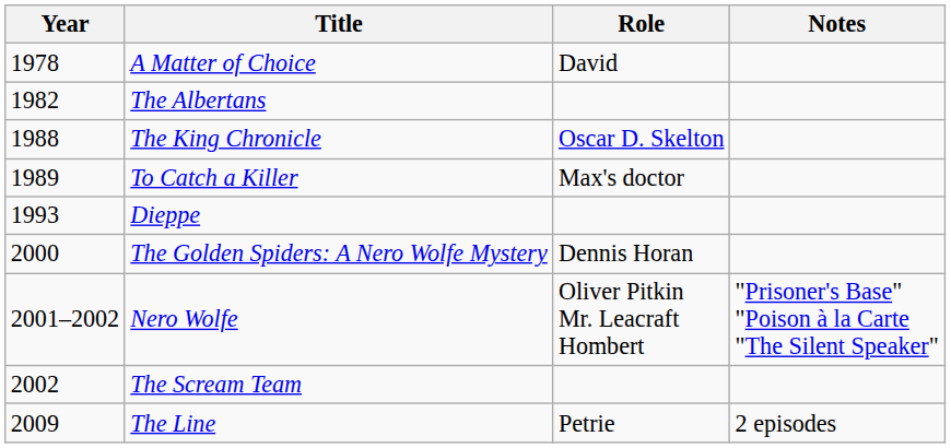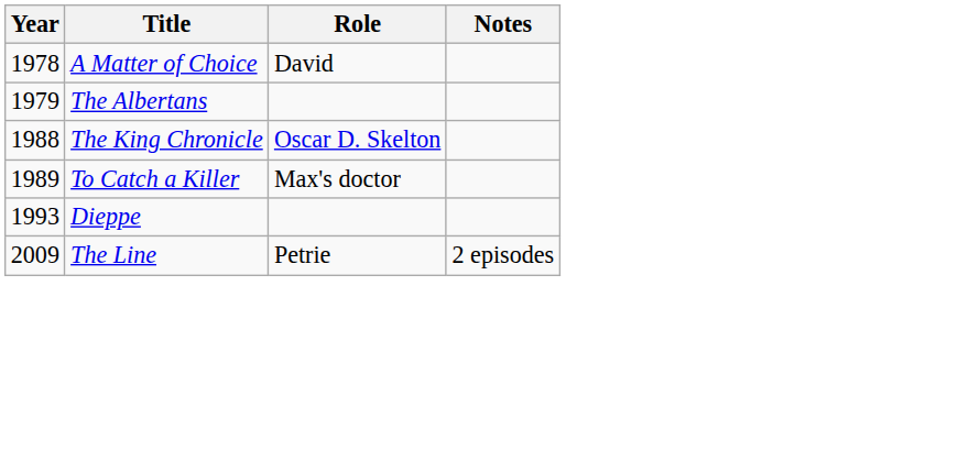 <table class="wikitable sortable">
 <tr>
 <th>Year</th>
 <th>Title</th>
 <th>Role</th>
 <th class="unsortable">Notes</th>
 </tr>
 <tr>
 <td>1978</td>
 <td data-sort-value="Matter of Choice, A"><em><a href='#'>A Matter of Choice</a></em></td>
 <td>David</td>
 <td></td>
 </tr>
 <tr>
-<td>1982</td>
+<td>1979</td>
 <td data-sort-value="Albertans, The"><em><a href='#'>The Albertans</a></em></td>
 <td></td>
 <td></td>
 </tr>
 <tr>
 <td>1988</td>
 <td data-sort-value="King Chronicle, The"><em><a href='#'>The King Chronicle</a></em></td>
 <td><a href='#'>Oscar D. Skelton</a></td>
 <td></td>
 </tr>
 <tr>
 <td>1989</td>
 <td><em><a href='#'>To Catch a Killer</a></em></td>
 <td>Max's doctor</td>
 <td></td>
 </tr>
 <tr>
 <td>1993</td>
 <td><em><a href='#'>Dieppe</a></em></td>
 <td></td>
 <td></td>
 </tr>
 <tr>
-<td>2000</td>
-<td data-sort-value="Golden Spiders: A Nero Wolfe Mystery, The"><em><a href='#'>The Golden Spiders: A Nero Wolfe Mystery</a></em></td>
-<td>Dennis Horan</td>
-<td></td>
-</tr>
-<tr>
-<td>2001–2002</td>
-<td><em><a href='#'>Nero Wolfe</a></em></td>
-<td>Oliver Pitkin<br>Mr. Leacraft<br>Hombert</td>
-<td>"<a href='#'>Prisoner's Base</a>"<br>"<a href='#'>Poison à la Carte</a><br>"<a href='#'>The Silent Speaker</a>"</td>
-</tr>
-<tr>
-<td>2002</td>
-<td data-sort-value="Scream Team, The"><em><a href='#'>The Scream Team</a></em></td>
-<td></td>
-<td></td>
-</tr>
-<tr>
 <td>2009</td>
 <td data-sort-value="Line, The"><em><a href='#'>The Line</a></em></td>
 <td>Petrie</td>
 <td>2 episodes</td>
 </tr>
 </table>
